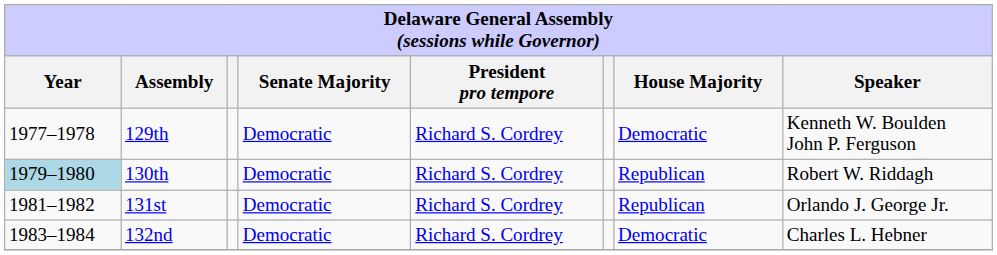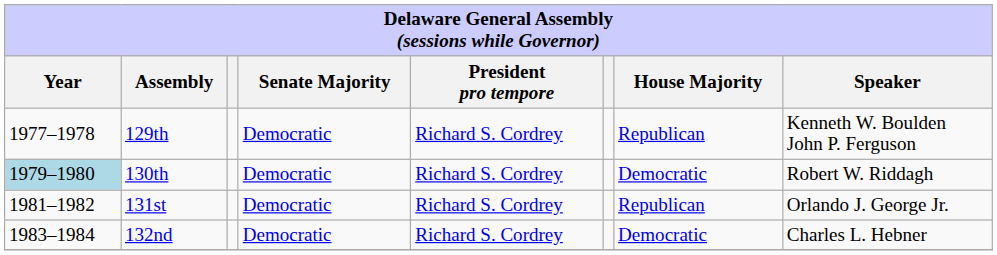 <table class=wikitable style="width: 94%" style="text-align: center;" align="center">
 <tr bgcolor=#cccccc>
 <th colspan=12 style="background: #ccccff;">Delaware General Assembly <br>  <em>(sessions while Governor)</em></th>
 </tr>
 <tr>
 <th><strong>Year</strong></th>
 <th><strong>Assembly</strong></th>
 <th></th>
 <th><strong>Senate Majority</strong></th>
 <th><strong>President<br><em>pro tempore<strong><em></th>
 <th></th>
 <th></strong>House Majority<strong></th>
 <th></strong>Speaker<strong></th>
 </tr>
 <tr>
 <td>1977–1978</td>
 <td><a href='#'>129th</a></td>
 <td></td>
 <td><a href='#'>Democratic</a></td>
 <td><a href='#'>Richard S. Cordrey</a></td>
 <td></td>
-<td><a href='#'>Democratic</a></td>
+<td><a href='#'>Republican</a></td>
 <td>Kenneth W. Boulden<br>John P. Ferguson</td>
 </tr>
 <tr>
 <td style="background: lightblue;">1979–1980</td>
 <td><a href='#'>130th</a></td>
 <td></td>
 <td><a href='#'>Democratic</a></td>
 <td><a href='#'>Richard S. Cordrey</a></td>
 <td></td>
-<td><a href='#'>Republican</a></td>
+<td><a href='#'>Democratic</a></td>
 <td>Robert W. Riddagh</td>
 </tr>
 <tr>
 <td>1981–1982</td>
 <td><a href='#'>131st</a></td>
 <td></td>
 <td><a href='#'>Democratic</a></td>
 <td><a href='#'>Richard S. Cordrey</a></td>
 <td></td>
 <td><a href='#'>Republican</a></td>
 <td>Orlando J. George Jr.</td>
 </tr>
 <tr>
 <td>1983–1984</td>
 <td><a href='#'>132nd</a></td>
 <td></td>
 <td><a href='#'>Democratic</a></td>
 <td><a href='#'>Richard S. Cordrey</a></td>
 <td></td>
 <td><a href='#'>Democratic</a></td>
 <td>Charles L. Hebner</td>
 </tr>
 <tr>
 </tr>
 </table>
